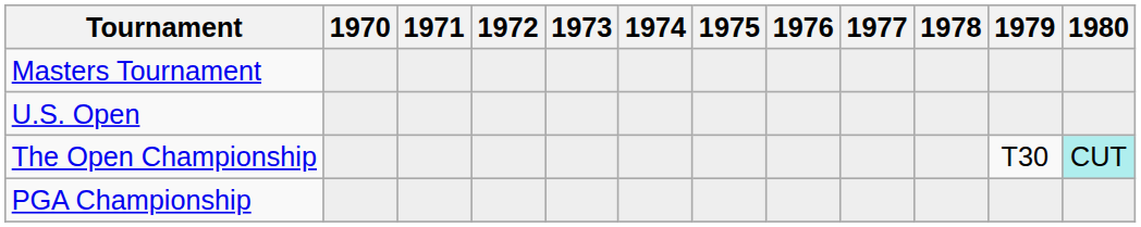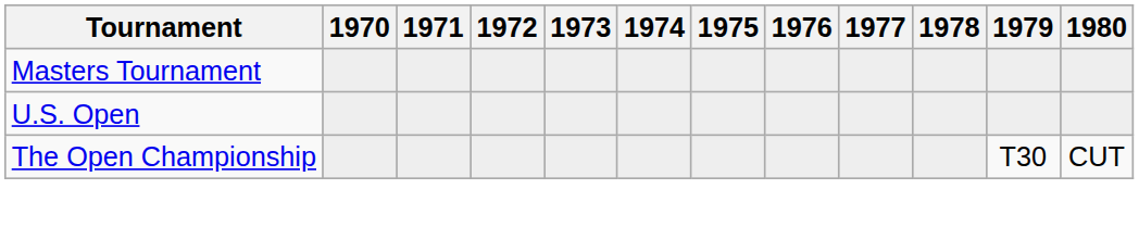 <table class="wikitable" style="font-size:95%;text-align:center;">
 <tr>
 <th>Tournament</th>
 <th>1970</th>
 <th>1971</th>
 <th>1972</th>
 <th>1973</th>
 <th>1974</th>
 <th>1975</th>
 <th>1976</th>
 <th>1977</th>
 <th>1978</th>
 <th>1979</th>
 <th>1980</th>
 </tr>
 <tr>
 <td align=left><a href='#'>Masters Tournament</a></td>
 <td style="background:#eeeeee;"></td>
 <td style="background:#eeeeee;"></td>
 <td style="background:#eeeeee;"></td>
 <td style="background:#eeeeee;"></td>
 <td style="background:#eeeeee;"></td>
 <td style="background:#eeeeee;"></td>
 <td style="background:#eeeeee;"></td>
 <td style="background:#eeeeee;"></td>
 <td style="background:#eeeeee;"></td>
 <td style="background:#eeeeee;"></td>
 <td style="background:#eeeeee;"></td>
 </tr>
 <tr>
 <td align=left><a href='#'>U.S. Open</a></td>
 <td style="background:#eeeeee;"></td>
 <td style="background:#eeeeee;"></td>
 <td style="background:#eeeeee;"></td>
 <td style="background:#eeeeee;"></td>
 <td style="background:#eeeeee;"></td>
 <td style="background:#eeeeee;"></td>
 <td style="background:#eeeeee;"></td>
 <td style="background:#eeeeee;"></td>
 <td style="background:#eeeeee;"></td>
 <td style="background:#eeeeee;"></td>
 <td style="background:#eeeeee;"></td>
 </tr>
 <tr>
 <td align=left><a href='#'>The Open Championship</a></td>
 <td style="background:#eeeeee;"></td>
 <td style="background:#eeeeee;"></td>
 <td style="background:#eeeeee;"></td>
 <td style="background:#eeeeee;"></td>
 <td style="background:#eeeeee;"></td>
 <td style="background:#eeeeee;"></td>
 <td style="background:#eeeeee;"></td>
 <td style="background:#eeeeee;"></td>
 <td style="background:#eeeeee;"></td>
 <td>T30</td>
-<td style="background: paleturquoise;">CUT</td>
-</tr>
-<tr>
-<td align=left><a href='#'>PGA Championship</a></td>
-<td style="background:#eeeeee;"></td>
-<td style="background:#eeeeee;"></td>
-<td style="background:#eeeeee;"></td>
-<td style="background:#eeeeee;"></td>
-<td style="background:#eeeeee;"></td>
-<td style="background:#eeeeee;"></td>
-<td style="background:#eeeeee;"></td>
-<td style="background:#eeeeee;"></td>
-<td style="background:#eeeeee;"></td>
-<td style="background:#eeeeee;"></td>
-<td style="background:#eeeeee;"></td>
+<td>CUT</td>
 </tr>
 </table>
